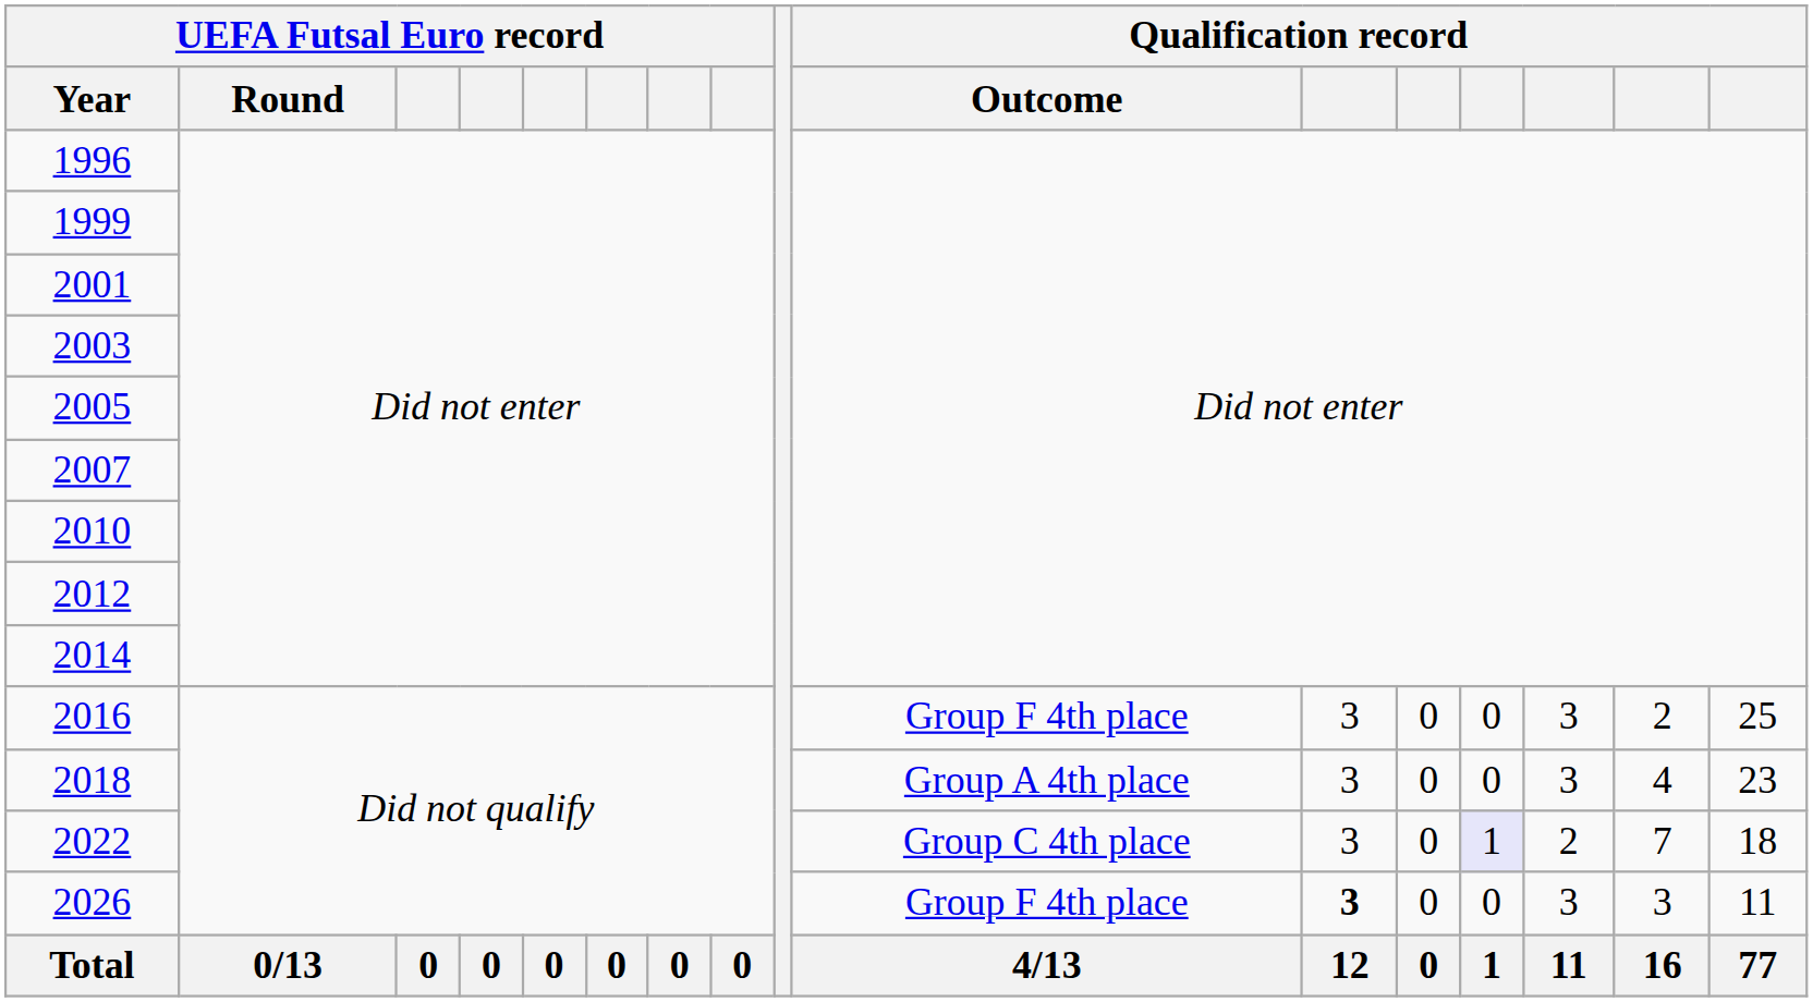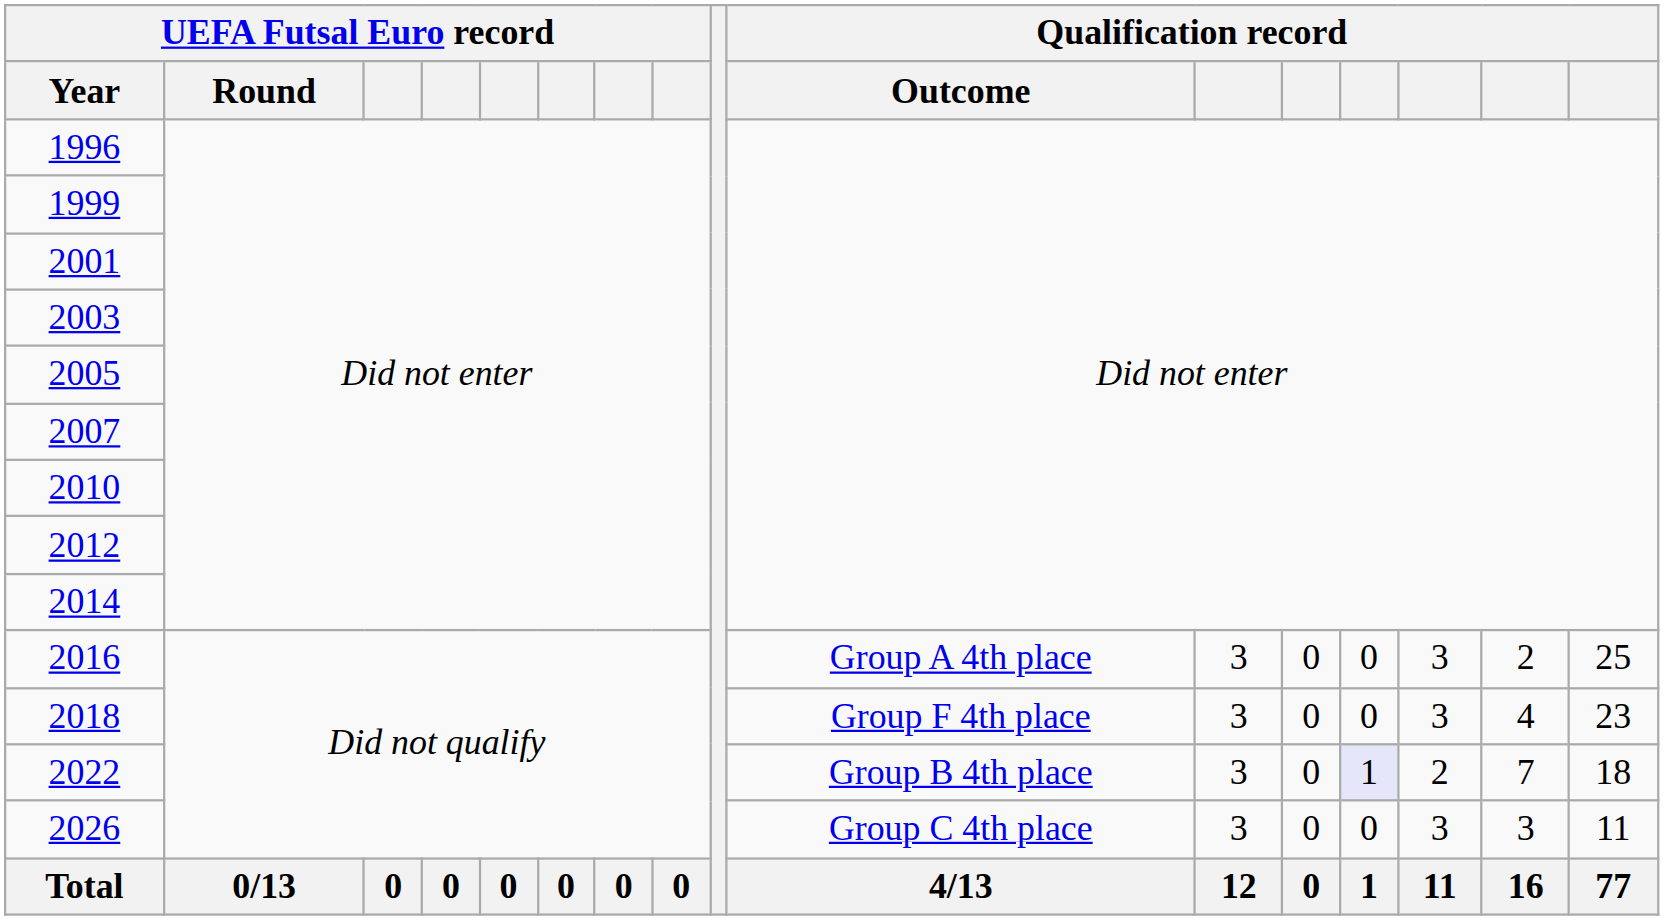 <table class="wikitable" style="text-align: center;">
 <tr>
 <th colspan=8><a href='#'>UEFA Futsal Euro</a> record</th>
 <th width=1% rowspan=17></th>
 <th colspan=7>Qualification record</th>
 </tr>
 <tr>
 <th>Year</th>
 <th>Round</th>
 <th></th>
 <th></th>
 <th></th>
 <th></th>
 <th></th>
 <th></th>
 <th>Outcome</th>
 <th></th>
 <th></th>
 <th></th>
 <th></th>
 <th></th>
 <th></th>
 </tr>
 <tr>
 <td> <a href='#'>1996</a></td>
 <td colspan=7 rowspan=9><em>Did not enter</em></td>
 <td colspan=7 rowspan=9><em>Did not enter</em></td>
 </tr>
 <tr>
 <td> <a href='#'>1999</a></td>
 </tr>
 <tr>
 <td> <a href='#'>2001</a></td>
 </tr>
 <tr>
 <td> <a href='#'>2003</a></td>
 </tr>
 <tr>
 <td> <a href='#'>2005</a></td>
 </tr>
 <tr>
 <td> <a href='#'>2007</a></td>
 </tr>
 <tr>
 <td> <a href='#'>2010</a></td>
 </tr>
 <tr>
 <td> <a href='#'>2012</a></td>
 </tr>
 <tr>
 <td> <a href='#'>2014</a></td>
 </tr>
 <tr>
 <td> <a href='#'>2016</a></td>
 <td colspan=7 rowspan=4><em>Did not qualify</em></td>
-<td><a href='#'>Group F 4th place</a></td>
+<td><a href='#'>Group A 4th place</a></td>
 <td>3</td>
 <td>0</td>
 <td>0</td>
 <td>3</td>
 <td>2</td>
 <td>25</td>
 </tr>
 <tr>
 <td> <a href='#'>2018</a></td>
-<td><a href='#'>Group A 4th place</a></td>
+<td><a href='#'>Group F 4th place</a></td>
 <td>3</td>
 <td>0</td>
 <td>0</td>
 <td>3</td>
 <td>4</td>
 <td>23</td>
 </tr>
 <tr>
 <td> <a href='#'>2022</a></td>
-<td><a href='#'>Group C 4th place</a></td>
+<td><a href='#'>Group B 4th place</a></td>
 <td>3</td>
 <td>0</td>
 <td style="background: lavender;">1</td>
 <td>2</td>
 <td>7</td>
 <td>18</td>
 </tr>
 <tr>
 <td> <a href='#'>2026</a></td>
-<td><a href='#'>Group F 4th place</a></td>
-<td><strong>3</strong></td>
+<td><a href='#'>Group C 4th place</a></td>
+<td>3</td>
 <td>0</td>
 <td>0</td>
 <td>3</td>
 <td>3</td>
 <td>11</td>
 </tr>
 <tr>
 <th><strong>Total</strong></th>
 <th>0/13</th>
 <th>0</th>
 <th>0</th>
 <th>0</th>
 <th>0</th>
 <th>0</th>
 <th>0</th>
 <th>4/13</th>
 <th>12</th>
 <th>0</th>
 <th>1</th>
 <th>11</th>
 <th>16</th>
 <th>77</th>
 </tr>
 </table>
